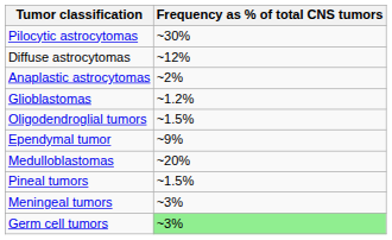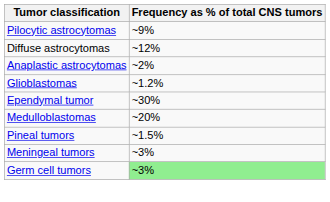 <table class="wikitable">
 <tr>
 <th>Tumor classification</th>
 <th>Frequency as % of total CNS tumors</th>
 </tr>
 <tr>
 <td><a href='#'>Pilocytic astrocytomas</a></td>
-<td>~30%</td>
+<td>~9%</td>
 </tr>
 <tr>
 <td>Diffuse  astrocytomas</td>
 <td>~12%</td>
 </tr>
 <tr>
 <td><a href='#'>Anaplastic astrocytomas</a></td>
 <td>~2%</td>
 </tr>
 <tr>
 <td><a href='#'>Glioblastomas</a></td>
 <td>~1.2%</td>
 </tr>
 <tr>
-<td><a href='#'>Oligodendroglial tumors</a></td>
-<td>~1.5%</td>
-</tr>
-<tr>
 <td><a href='#'>Ependymal tumor</a></td>
-<td>~9%</td>
+<td>~30%</td>
 </tr>
 <tr>
 <td><a href='#'>Medulloblastomas</a></td>
 <td>~20%</td>
 </tr>
 <tr>
 <td><a href='#'>Pineal tumors</a></td>
 <td>~1.5%</td>
 </tr>
 <tr>
 <td><a href='#'>Meningeal tumors</a></td>
 <td>~3%</td>
 </tr>
 <tr>
 <td><a href='#'>Germ cell tumors</a></td>
 <td style="background: lightgreen;">~3%</td>
 </tr>
 </table>
